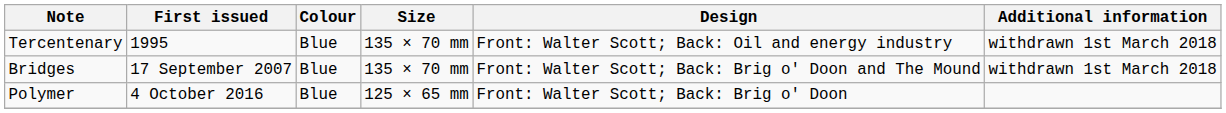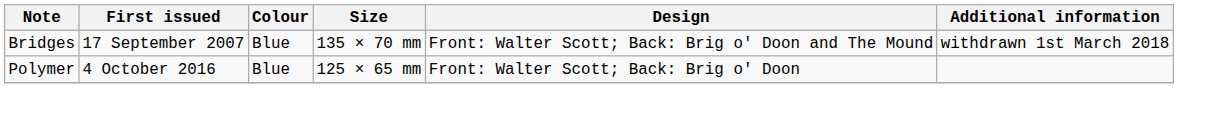 <table class="wikitable">
 <tr>
 <th>Note</th>
 <th>First issued</th>
 <th>Colour</th>
 <th>Size</th>
 <th>Design</th>
 <th>Additional information</th>
-</tr>
-<tr>
-<td>Tercentenary</td>
-<td>1995</td>
-<td>Blue</td>
-<td>135 × 70 mm</td>
-<td>Front: Walter Scott; Back: Oil and energy industry</td>
-<td>withdrawn 1st March 2018</td>
 </tr>
 <tr>
 <td>Bridges</td>
 <td>17 September 2007</td>
 <td>Blue</td>
 <td>135 × 70 mm</td>
 <td>Front: Walter Scott; Back: Brig o' Doon and The Mound</td>
 <td>withdrawn 1st March 2018</td>
 </tr>
 <tr>
 <td>Polymer</td>
 <td>4 October 2016</td>
 <td>Blue</td>
 <td>125 × 65 mm</td>
 <td>Front: Walter Scott; Back: Brig o' Doon</td>
 <td></td>
 </tr>
 <tr>
 </tr>
 </table>
